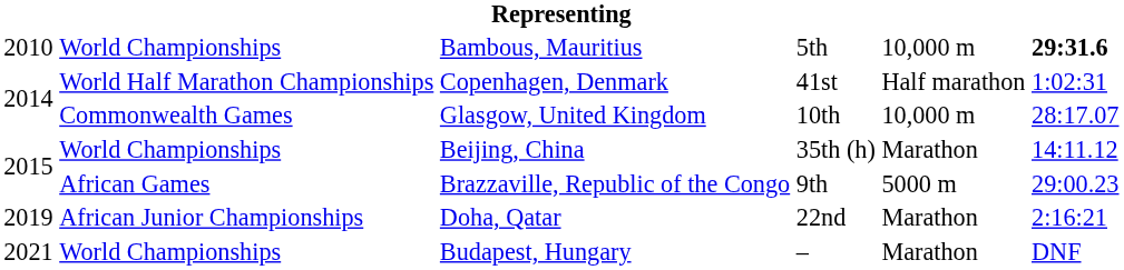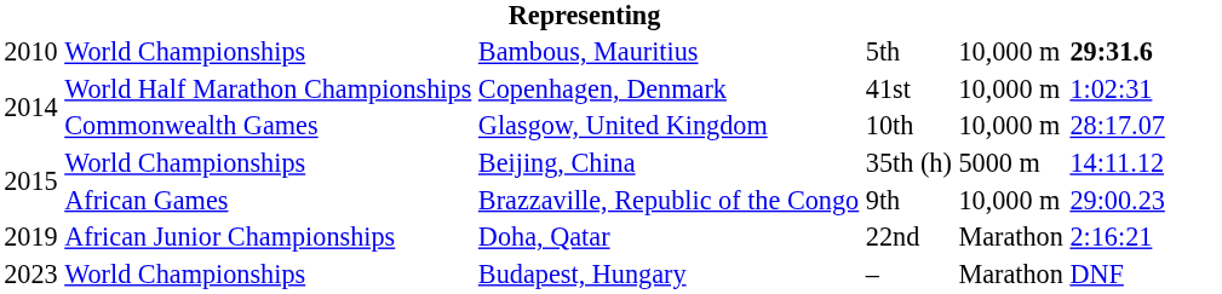 <table>
 <tr>
 <th colspan="6">Representing </th>
 </tr>
 <tr>
 <td>2010</td>
 <td><a href='#'>World Championships</a></td>
 <td><a href='#'>Bambous, Mauritius</a></td>
 <td>5th</td>
 <td>10,000 m</td>
 <td><strong>29:31.6</strong></td>
 </tr>
 <tr>
 <td rowspan=2>2014</td>
 <td><a href='#'>World Half Marathon Championships</a></td>
 <td><a href='#'>Copenhagen, Denmark</a></td>
 <td>41st</td>
-<td>Half marathon</td>
+<td>10,000 m</td>
 <td><a href='#'>1:02:31</a></td>
 </tr>
 <tr>
 <td><a href='#'>Commonwealth Games</a></td>
 <td><a href='#'>Glasgow, United Kingdom</a></td>
 <td>10th</td>
 <td>10,000 m</td>
 <td><a href='#'>28:17.07</a></td>
 </tr>
 <tr>
 <td rowspan=2>2015</td>
 <td><a href='#'>World Championships</a></td>
 <td><a href='#'>Beijing, China</a></td>
 <td>35th (h)</td>
-<td>Marathon</td>
+<td>5000 m</td>
 <td><a href='#'>14:11.12</a></td>
 </tr>
 <tr>
 <td><a href='#'>African Games</a></td>
 <td><a href='#'>Brazzaville, Republic of the Congo</a></td>
 <td>9th</td>
-<td>5000 m</td>
+<td>10,000 m</td>
 <td><a href='#'>29:00.23</a></td>
 </tr>
 <tr>
 <td>2019</td>
 <td><a href='#'>African Junior Championships</a></td>
 <td><a href='#'>Doha, Qatar</a></td>
 <td>22nd</td>
 <td>Marathon</td>
 <td><a href='#'>2:16:21</a></td>
 </tr>
 <tr>
-<td>2021</td>
+<td>2023</td>
 <td><a href='#'>World Championships</a></td>
 <td><a href='#'>Budapest, Hungary</a></td>
 <td>–</td>
 <td>Marathon</td>
 <td><a href='#'>DNF</a></td>
 </tr>
 </table>
